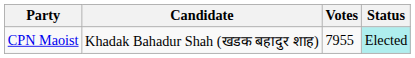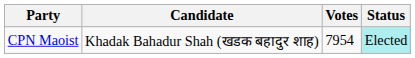 <table class="wikitable">
 <tr>
 <th>Party</th>
 <th>Candidate</th>
 <th>Votes</th>
 <th>Status</th>
 </tr>
 <tr>
 <td><a href='#'>CPN Maoist</a></td>
 <td>Khadak Bahadur Shah (खडक बहादुर शाह)</td>
-<td>7955</td>
+<td>7954</td>
 <td style="background: paleturquoise;">Elected</td>
 </tr>
 </table>
